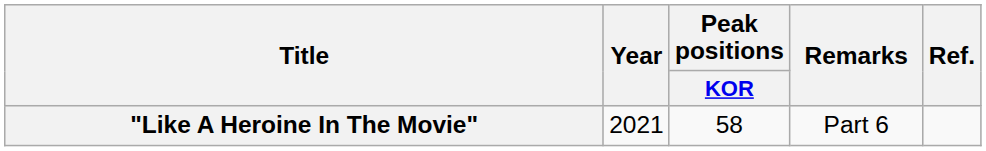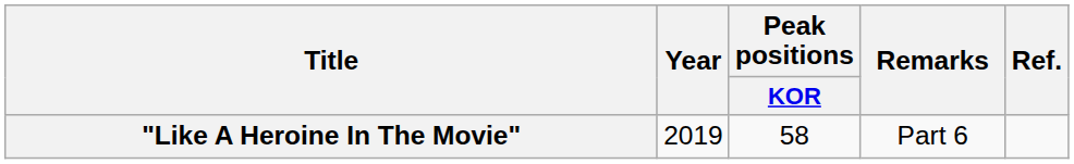 <table class="wikitable plainrowheaders" style="text-align:center;">
 <tr>
 <th scope="col" rowspan="2" style="width:24em;">Title</th>
 <th scope="col" rowspan="2" style="width:2em;">Year</th>
 <th scope="col" colspan="1">Peak<br>positions</th>
 <th scope="col" rowspan="2" style="width:5em;">Remarks</th>
 <th rowspan="2">Ref.</th>
 </tr>
 <tr>
 <th scope="col" style="width:2.5em;font-size:90%;"><a href='#'>KOR</a></th>
 </tr>
 <tr>
 <th scope="row">"Like A Heroine In The Movie" <br></th>
-<td>2021</td>
+<td>2019</td>
 <td>58</td>
 <td>Part 6</td>
 <td></td>
 </tr>
 </table>
